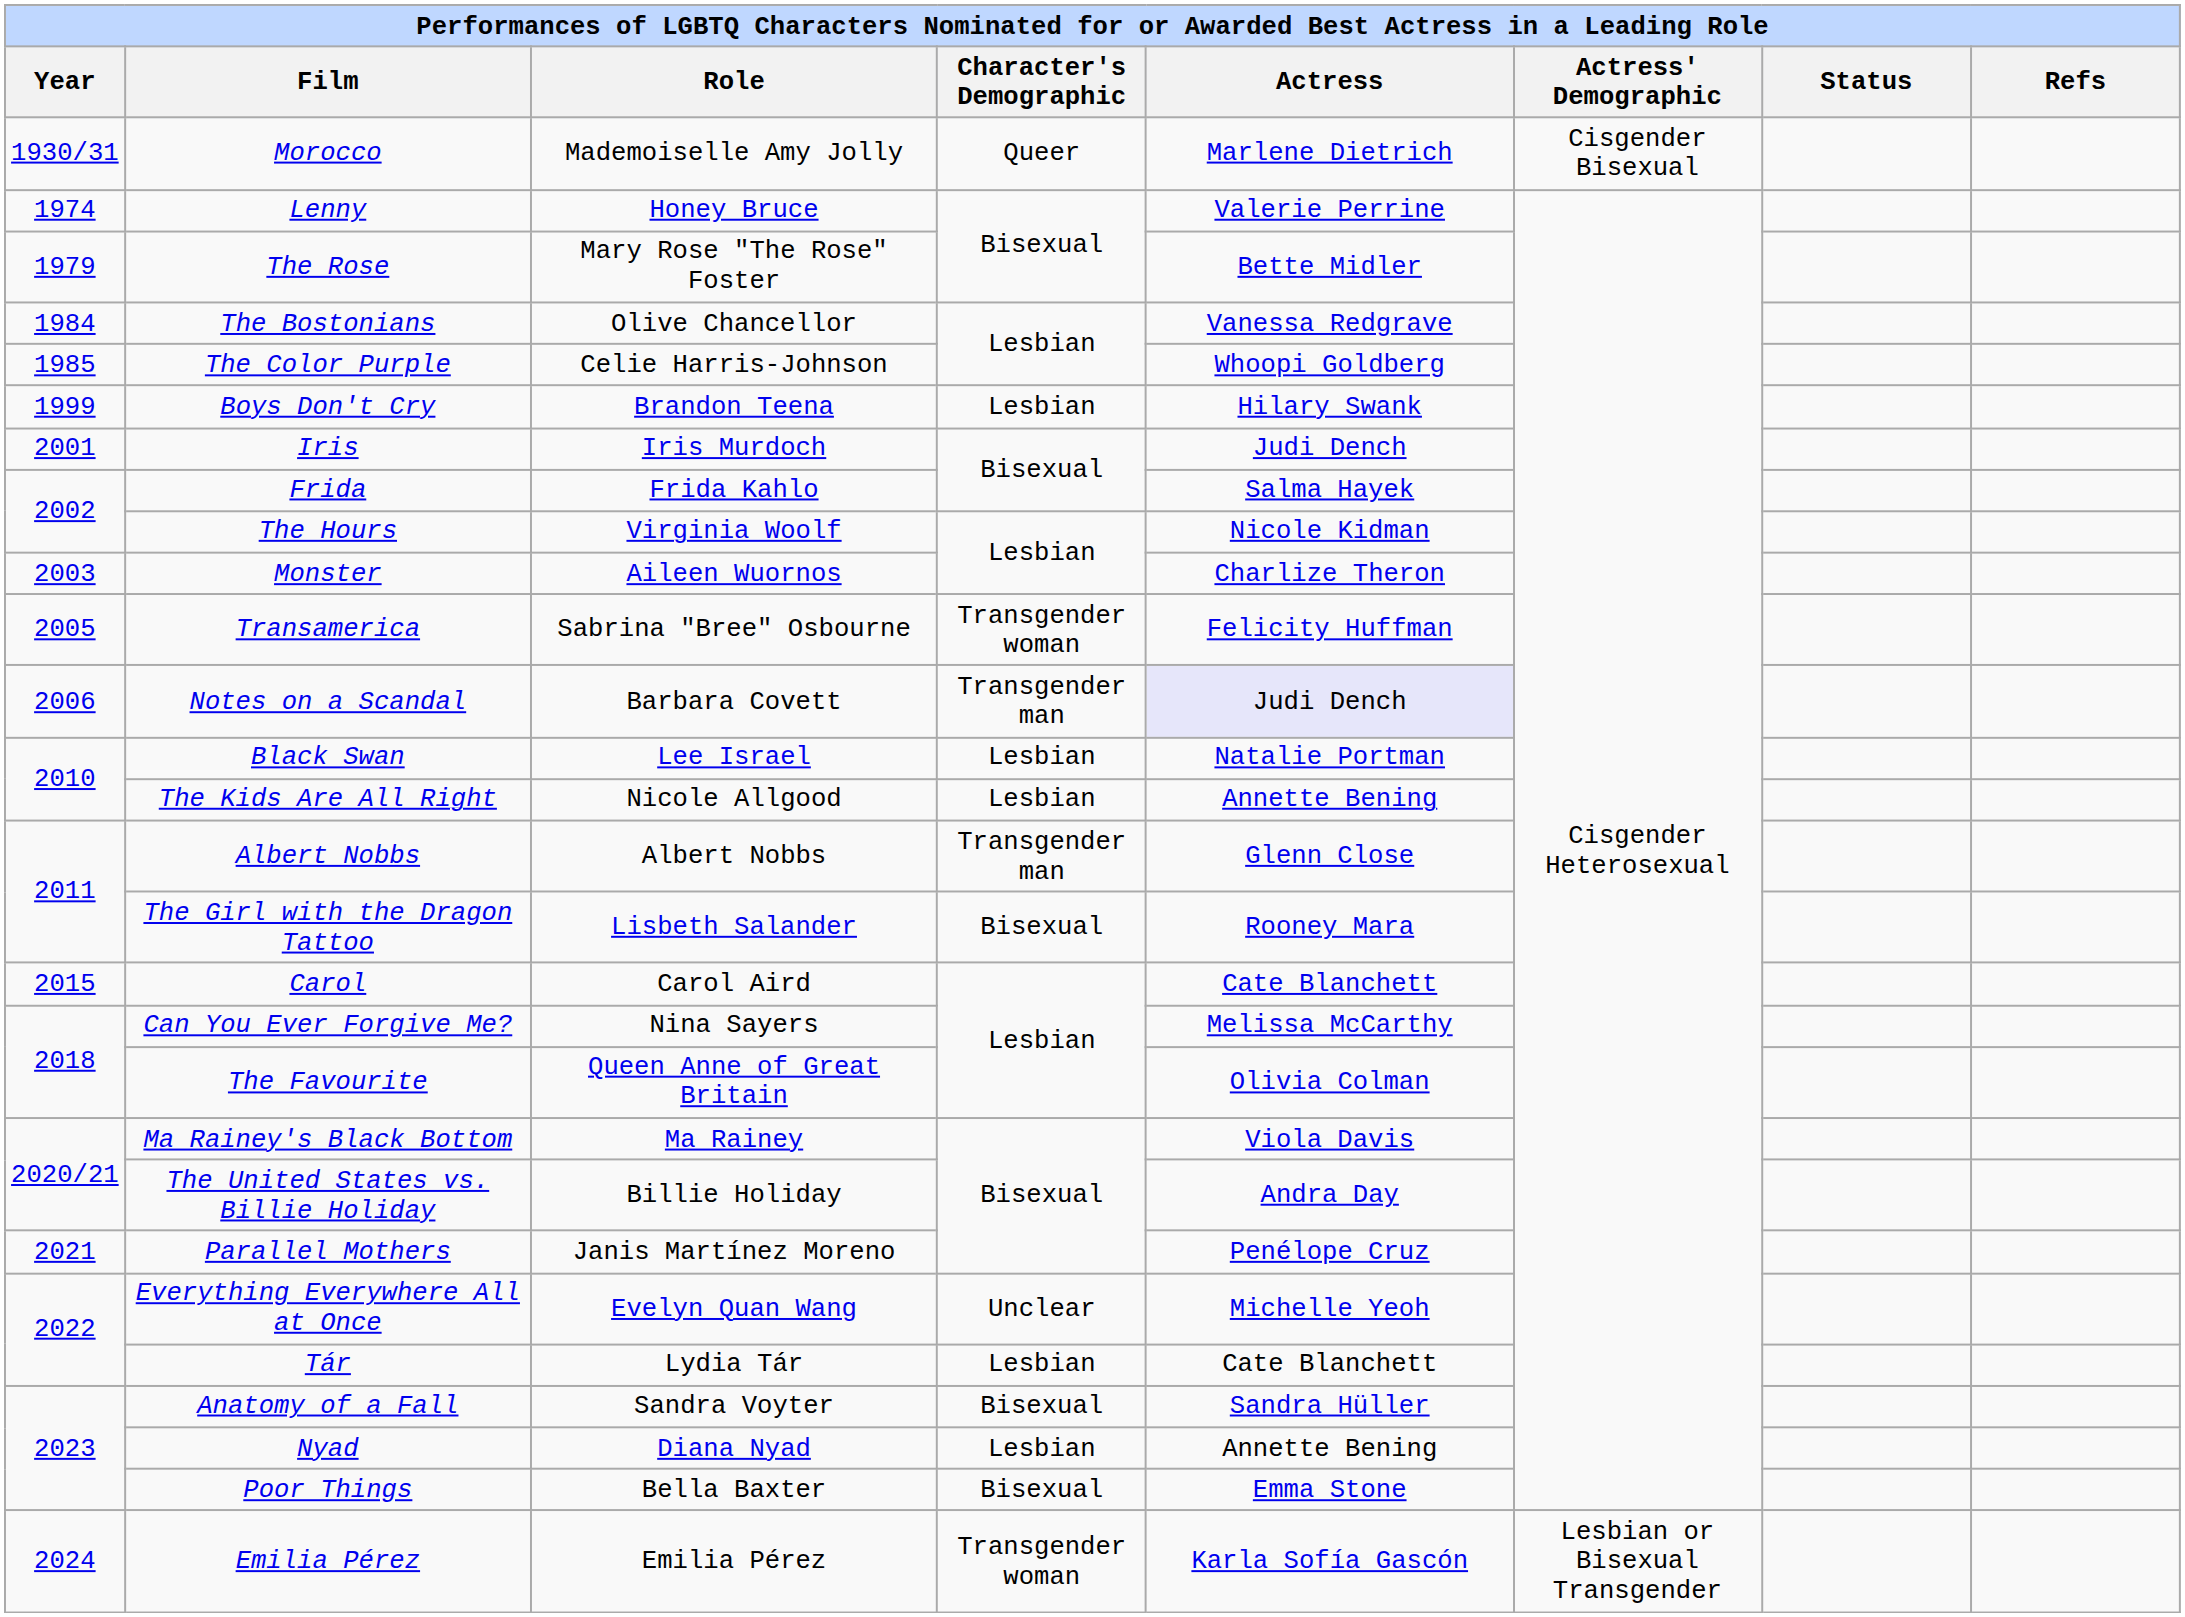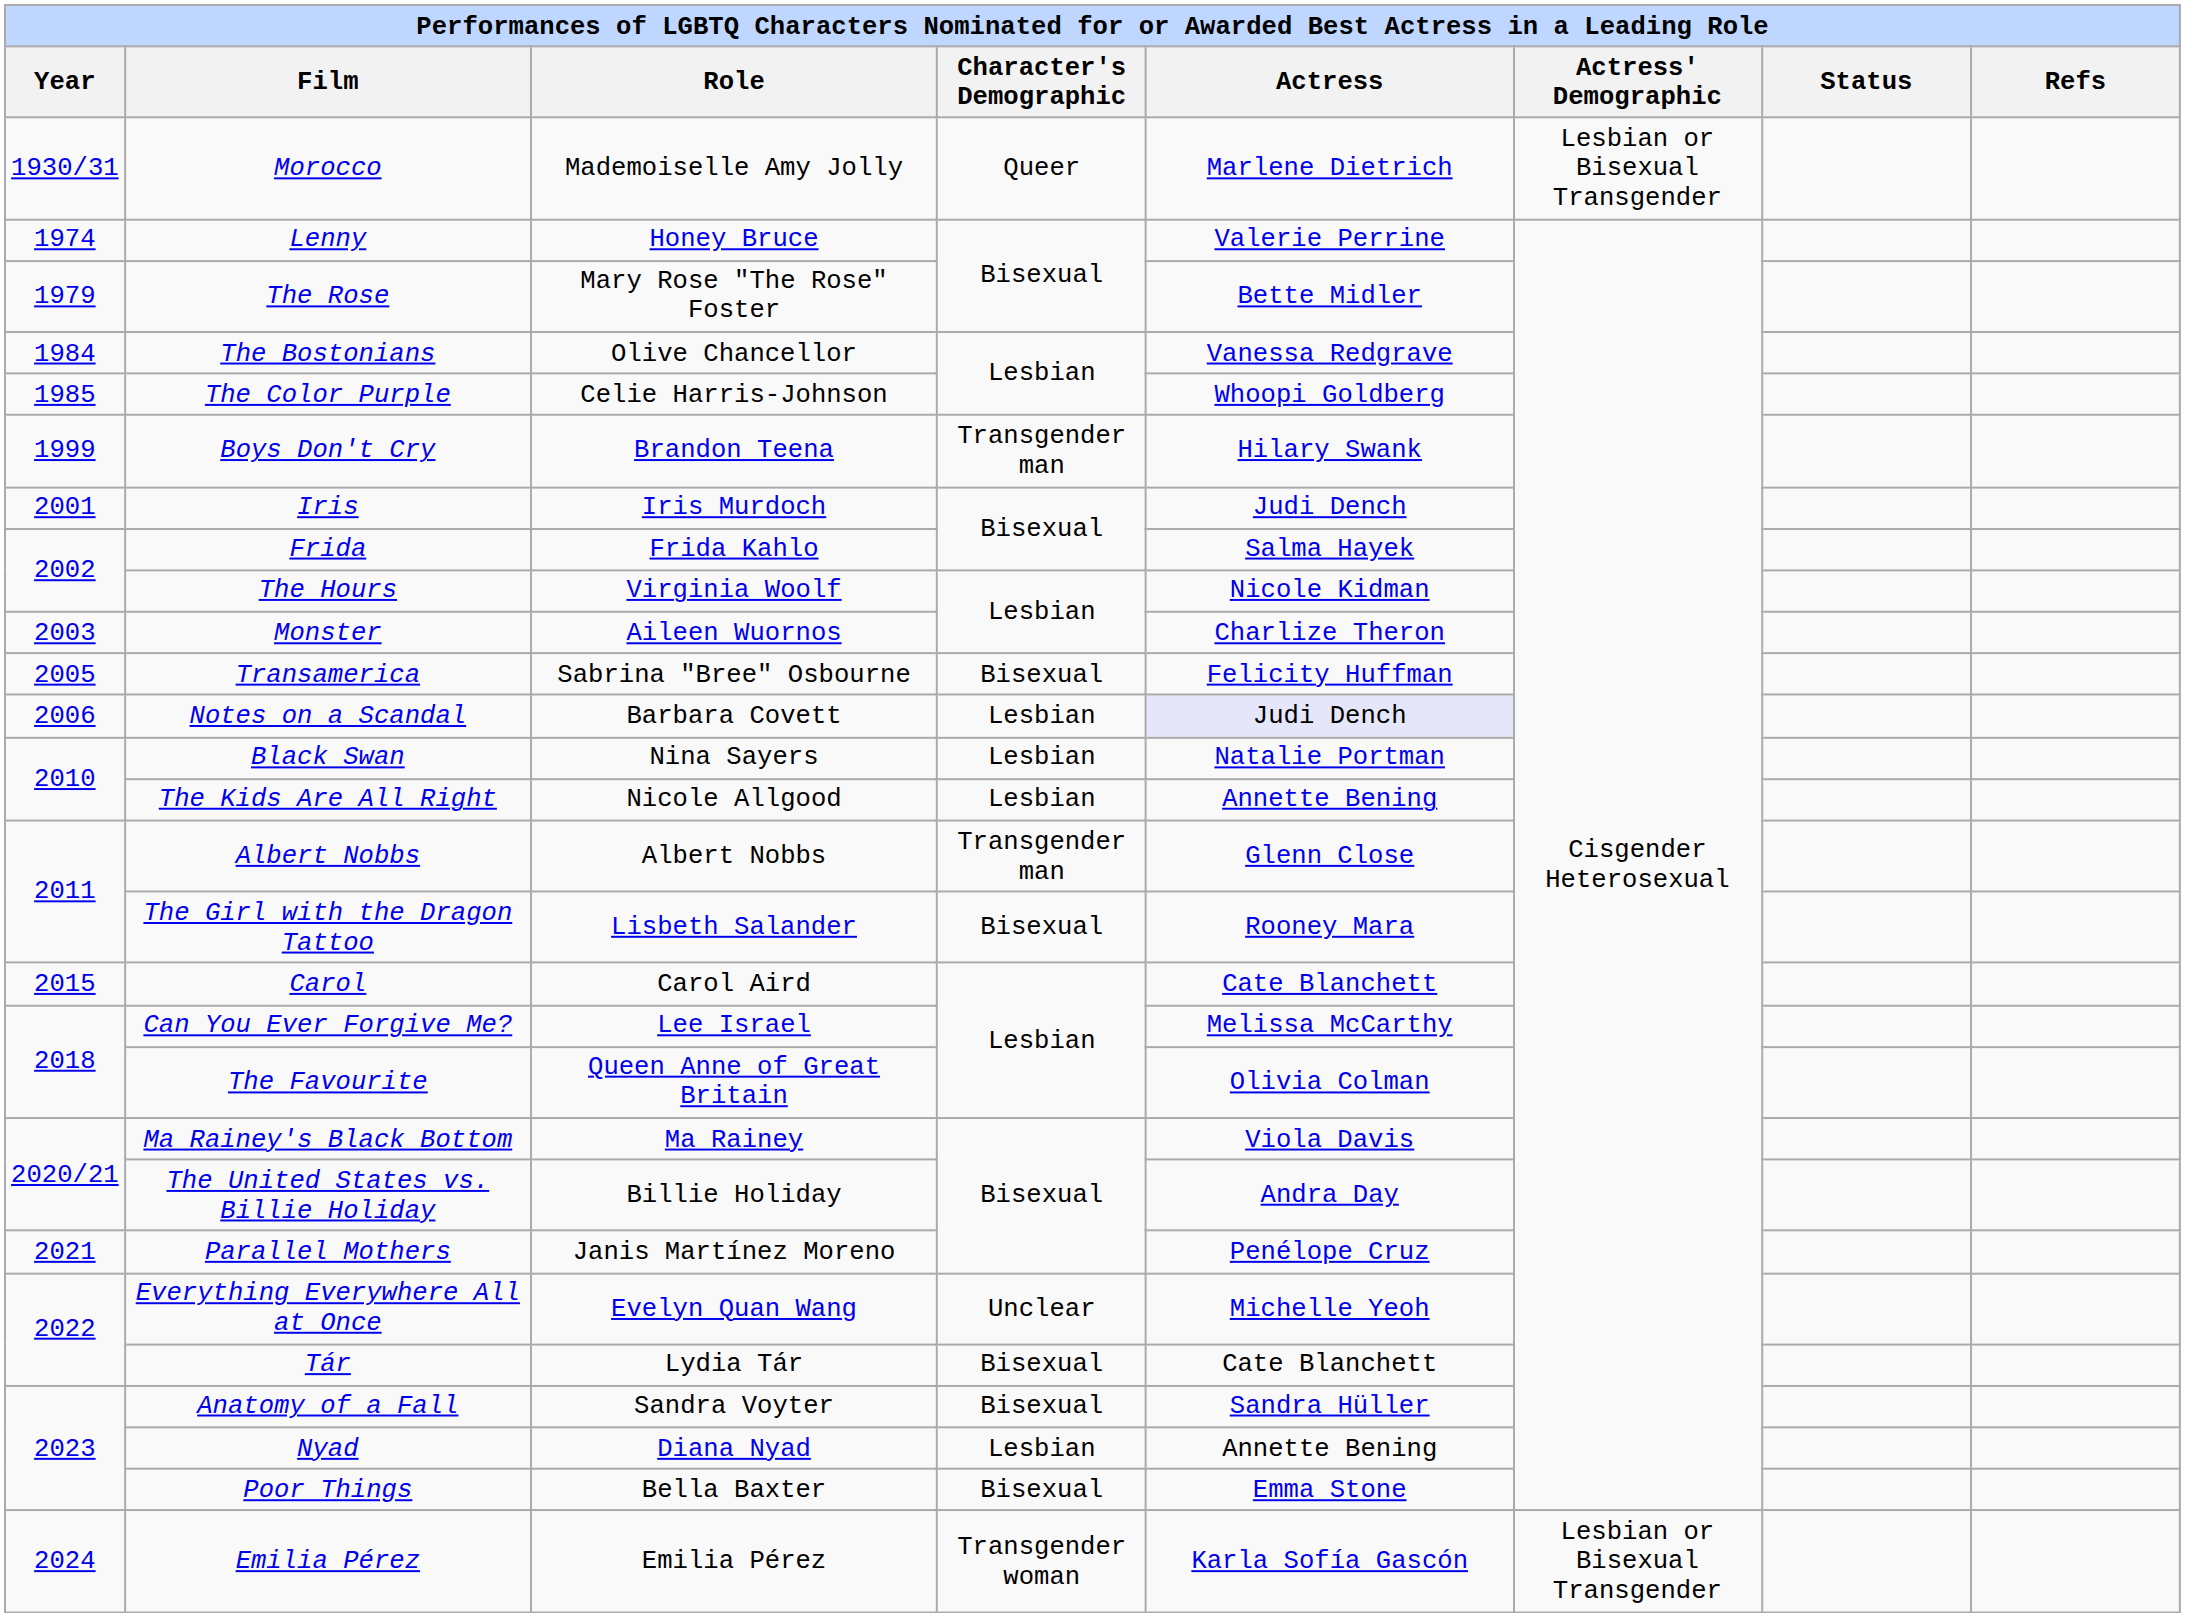 <table class="wikitable" style="text-align: center">
 <tr style="background:#bfd7ff;">
 <td colspan="9" style="text-align:center;"><strong>Performances of LGBTQ Characters Nominated for or Awarded Best Actress in a Leading Role</strong></td>
 </tr>
 <tr style="background:#ebf5ff;">
 <th style="width:050px;">Year</th>
 <th style="width:200px;">Film</th>
 <th style="width:200px;">Role</th>
 <th style="width:100px;">Character's Demographic</th>
 <th style="width:180px;">Actress</th>
 <th style="width:120px;">Actress' Demographic</th>
 <th style="width:100px;">Status</th>
 <th style="width:100px;">Refs</th>
 </tr>
 <tr>
 <td><a href='#'>1930/31</a></td>
 <td><em><a href='#'>Morocco</a></em></td>
 <td>Mademoiselle Amy Jolly</td>
 <td>Queer</td>
 <td><a href='#'>Marlene Dietrich</a></td>
-<td>Cisgender Bisexual</td>
+<td>Lesbian or Bisexual Transgender</td>
 <td></td>
 <td></td>
 </tr>
 <tr>
 <td><a href='#'>1974</a></td>
 <td><em><a href='#'>Lenny</a></em></td>
 <td><a href='#'>Honey Bruce</a></td>
 <td rowspan="2">Bisexual</td>
 <td><a href='#'>Valerie Perrine</a></td>
 <td rowspan="26">Cisgender Heterosexual</td>
 <td></td>
 <td></td>
 </tr>
 <tr>
 <td><a href='#'>1979</a></td>
 <td><em><a href='#'>The Rose</a></em></td>
 <td>Mary Rose "The Rose" Foster</td>
 <td><a href='#'>Bette Midler</a></td>
 <td></td>
 <td></td>
 </tr>
 <tr>
 <td><a href='#'>1984</a></td>
 <td><em><a href='#'>The Bostonians</a></em></td>
 <td>Olive Chancellor</td>
 <td rowspan="2">Lesbian</td>
 <td><a href='#'>Vanessa Redgrave</a></td>
 <td></td>
 <td></td>
 </tr>
 <tr>
 <td><a href='#'>1985</a></td>
 <td><em><a href='#'>The Color Purple</a></em></td>
 <td>Celie Harris-Johnson</td>
 <td><a href='#'>Whoopi Goldberg</a></td>
 <td></td>
 <td></td>
 </tr>
 <tr>
 <td><a href='#'>1999</a></td>
 <td><em><a href='#'>Boys Don't Cry</a></em></td>
 <td><a href='#'>Brandon Teena</a></td>
-<td>Lesbian</td>
+<td>Transgender man</td>
 <td><a href='#'>Hilary Swank</a></td>
 <td></td>
 <td></td>
 </tr>
 <tr>
 <td><a href='#'>2001</a></td>
 <td><em><a href='#'>Iris</a></em></td>
 <td><a href='#'>Iris Murdoch</a></td>
 <td rowspan="2">Bisexual</td>
 <td><a href='#'>Judi Dench</a></td>
 <td></td>
 <td></td>
 </tr>
 <tr>
 <td rowspan="2"><a href='#'>2002</a></td>
 <td><em><a href='#'>Frida</a></em></td>
 <td><a href='#'>Frida Kahlo</a></td>
 <td><a href='#'>Salma Hayek</a></td>
 <td></td>
 <td></td>
 </tr>
 <tr>
 <td><em><a href='#'>The Hours</a></em></td>
 <td><a href='#'>Virginia Woolf</a></td>
 <td rowspan="2">Lesbian</td>
 <td><a href='#'>Nicole Kidman</a></td>
 <td></td>
 <td></td>
 </tr>
 <tr>
 <td><a href='#'>2003</a></td>
 <td><em><a href='#'>Monster</a></em></td>
 <td><a href='#'>Aileen Wuornos</a></td>
 <td><a href='#'>Charlize Theron</a></td>
 <td></td>
 <td></td>
 </tr>
 <tr>
 <td><a href='#'>2005</a></td>
 <td><em><a href='#'>Transamerica</a></em></td>
 <td>Sabrina "Bree" Osbourne</td>
-<td>Transgender woman</td>
+<td>Bisexual</td>
 <td><a href='#'>Felicity Huffman</a></td>
 <td></td>
 <td></td>
 </tr>
 <tr>
 <td><a href='#'>2006</a></td>
 <td><em><a href='#'>Notes on a Scandal</a></em></td>
 <td>Barbara Covett</td>
-<td>Transgender man</td>
+<td>Lesbian</td>
 <td style="background: lavender;">Judi Dench</td>
 <td></td>
 <td></td>
 </tr>
 <tr>
 <td rowspan="2"><a href='#'>2010</a></td>
 <td><em><a href='#'>Black Swan</a></em></td>
-<td><a href='#'>Lee Israel</a></td>
+<td>Nina Sayers</td>
 <td>Lesbian</td>
 <td><a href='#'>Natalie Portman</a></td>
 <td></td>
 <td></td>
 </tr>
 <tr>
 <td><em><a href='#'>The Kids Are All Right</a></em></td>
 <td>Nicole Allgood</td>
 <td>Lesbian</td>
 <td><a href='#'>Annette Bening</a></td>
 <td></td>
 <td></td>
 </tr>
 <tr>
 <td rowspan="2"><a href='#'>2011</a></td>
 <td><em><a href='#'>Albert Nobbs</a></em></td>
 <td>Albert Nobbs</td>
 <td>Transgender man</td>
 <td><a href='#'>Glenn Close</a></td>
 <td></td>
 <td></td>
 </tr>
 <tr>
 <td><em><a href='#'>The Girl with the Dragon Tattoo</a></em></td>
 <td><a href='#'>Lisbeth Salander</a></td>
 <td>Bisexual</td>
 <td><a href='#'>Rooney Mara</a></td>
 <td></td>
 <td></td>
 </tr>
 <tr>
 <td><a href='#'>2015</a></td>
 <td><em><a href='#'>Carol</a></em></td>
 <td>Carol Aird</td>
 <td rowspan="3">Lesbian</td>
 <td><a href='#'>Cate Blanchett</a></td>
 <td></td>
 <td></td>
 </tr>
 <tr>
 <td rowspan="2"><a href='#'>2018</a></td>
 <td><em><a href='#'>Can You Ever Forgive Me?</a></em></td>
-<td>Nina Sayers</td>
+<td><a href='#'>Lee Israel</a></td>
 <td><a href='#'>Melissa McCarthy</a></td>
 <td></td>
 <td></td>
 </tr>
 <tr>
 <td><em><a href='#'>The Favourite</a></em></td>
 <td><a href='#'>Queen Anne of Great Britain</a></td>
 <td><a href='#'>Olivia Colman</a></td>
 <td></td>
 <td></td>
 </tr>
 <tr>
 <td rowspan="2"><a href='#'>2020/21</a></td>
 <td><em><a href='#'>Ma Rainey's Black Bottom</a></em></td>
 <td><a href='#'>Ma Rainey</a></td>
 <td rowspan="3">Bisexual</td>
 <td><a href='#'>Viola Davis</a></td>
 <td></td>
 <td></td>
 </tr>
 <tr>
 <td><em><a href='#'>The United States vs. Billie Holiday</a></em></td>
 <td>Billie Holiday</td>
 <td><a href='#'>Andra Day</a></td>
 <td></td>
 <td></td>
 </tr>
 <tr>
 <td><a href='#'>2021</a></td>
 <td><em><a href='#'>Parallel Mothers</a></em></td>
 <td>Janis Martínez Moreno</td>
 <td><a href='#'>Penélope Cruz</a></td>
 <td></td>
 <td></td>
 </tr>
 <tr>
 <td rowspan="2"><a href='#'>2022</a></td>
 <td><em><a href='#'>Everything Everywhere All at Once</a></em></td>
 <td><a href='#'>Evelyn Quan Wang</a></td>
 <td>Unclear</td>
 <td><a href='#'>Michelle Yeoh</a></td>
 <td></td>
 <td></td>
 </tr>
 <tr>
 <td><em><a href='#'>Tár</a></em></td>
 <td>Lydia Tár</td>
-<td>Lesbian</td>
+<td>Bisexual</td>
 <td>Cate Blanchett</td>
 <td></td>
 <td></td>
 </tr>
 <tr>
 <td rowspan="3"><a href='#'>2023</a></td>
 <td><em><a href='#'>Anatomy of a Fall</a></em></td>
 <td>Sandra Voyter</td>
 <td>Bisexual</td>
 <td><a href='#'>Sandra Hüller</a></td>
 <td></td>
 <td></td>
 </tr>
 <tr>
 <td><em><a href='#'>Nyad</a></em></td>
 <td><a href='#'>Diana Nyad</a></td>
 <td>Lesbian</td>
 <td>Annette Bening</td>
 <td></td>
 <td></td>
 </tr>
 <tr>
 <td><em><a href='#'>Poor Things</a></em></td>
 <td>Bella Baxter</td>
 <td>Bisexual</td>
 <td><a href='#'>Emma Stone</a></td>
 <td></td>
 <td></td>
 </tr>
 <tr>
 <td><a href='#'>2024</a></td>
 <td><em><a href='#'>Emilia Pérez</a></em></td>
 <td>Emilia Pérez</td>
 <td>Transgender woman</td>
 <td><a href='#'>Karla Sofía Gascón</a></td>
 <td>Lesbian or Bisexual Transgender</td>
 <td></td>
 <td></td>
 </tr>
 </table>
